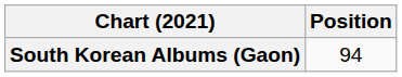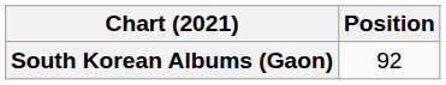 <table class="wikitable plainrowheaders" style="text-align:center">
 <tr>
 <th scope="col">Chart (2021)</th>
 <th scope="col">Position</th>
 </tr>
 <tr>
 <th scope="row">South Korean Albums (Gaon)</th>
-<td>94</td>
+<td>92</td>
 </tr>
 </table>
